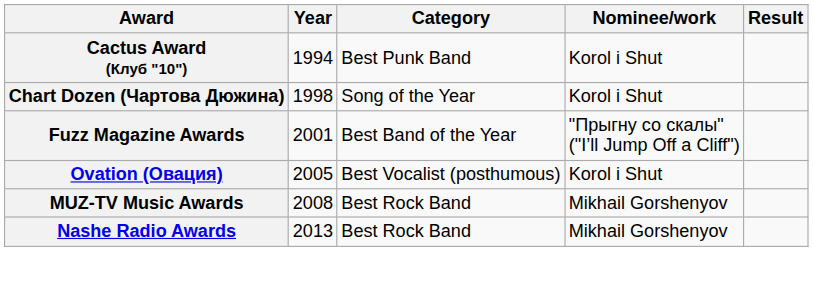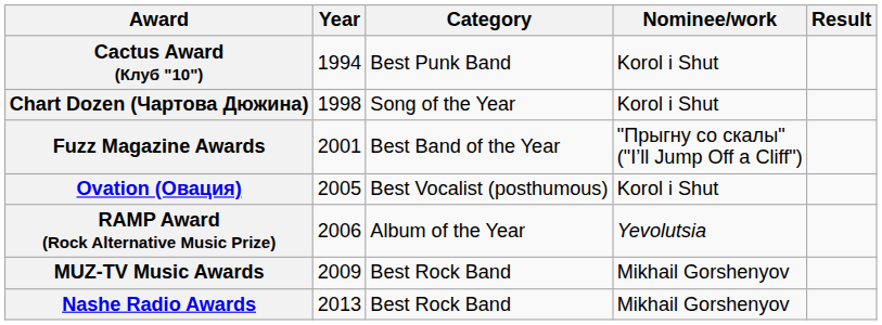 <table class="wikitable plainrowheaders">
 <tr>
 <th scope="col">Award</th>
 <th scope="col">Year</th>
 <th scope="col">Category</th>
 <th scope="col">Nominee/work</th>
 <th scope="col">Result</th>
 </tr>
 <tr>
 <th scope="row">Cactus Award<br><small>(Клуб "10")</small></th>
 <td>1994</td>
 <td>Best Punk Band</td>
 <td>Korol i Shut</td>
 <td></td>
 </tr>
 <tr>
 <th scope="row">Chart Dozen (Чартова Дюжина)</th>
 <td>1998</td>
 <td>Song of the Year</td>
 <td>Korol i Shut</td>
 <td></td>
 </tr>
 <tr>
 <th scope="row">Fuzz Magazine Awards</th>
 <td>2001</td>
 <td>Best Band of the Year</td>
 <td>"Прыгну со скалы"<br>("I’ll Jump Off a Cliff")</td>
 <td></td>
 </tr>
 <tr>
 <th scope="row"><a href='#'>Ovation (Овация)</a></th>
 <td>2005</td>
 <td>Best Vocalist (posthumous)</td>
 <td>Korol i Shut</td>
 <td></td>
 </tr>
 <tr>
+<th scope="row">RAMP Award<br><small>(Rock Alternative Music Prize)</small></th>
+<td>2006</td>
+<td>Album of the Year</td>
+<td><em>Yevolutsia</em></td>
+<td></td>
+</tr>
+<tr>
 <th scope="row">MUZ-TV Music Awards</th>
-<td>2008</td>
+<td>2009</td>
 <td>Best Rock Band</td>
 <td>Mikhail Gorshenyov</td>
 <td></td>
 </tr>
 <tr>
 <th scope="row"><a href='#'>Nashe Radio Awards</a></th>
 <td>2013</td>
 <td>Best Rock Band</td>
 <td>Mikhail Gorshenyov</td>
 <td></td>
 </tr>
 </table>
